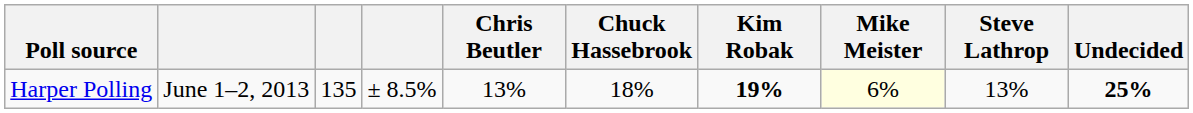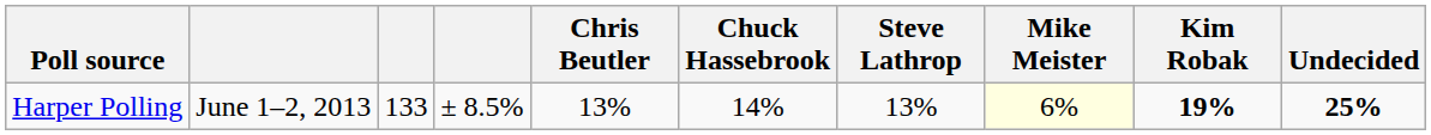 <table class="wikitable" style="text-align:center">
 <tr valign= bottom>
 <th>Poll source</th>
 <th></th>
 <th></th>
 <th></th>
 <th style="width:75px;">Chris<br>Beutler</th>
 <th style="width:75px;">Chuck<br>Hassebrook</th>
+<th style="width:75px;">Steve<br>Lathrop</th>
+<th style="width:75px;">Mike<br>Meister</th>
 <th style="width:75px;">Kim<br>Robak</th>
-<th style="width:75px;">Mike<br>Meister</th>
-<th style="width:75px;">Steve<br>Lathrop</th>
 <th>Undecided</th>
 </tr>
 <tr>
 <td align=left><a href='#'>Harper Polling</a></td>
 <td>June 1–2, 2013</td>
-<td>135</td>
+<td>133</td>
 <td>± 8.5%</td>
 <td>13%</td>
-<td>18%</td>
+<td>14%</td>
+<td>13%</td>
+<td style="background: lightyellow;">6%</td>
 <td><strong>19%</strong></td>
-<td style="background: lightyellow;">6%</td>
-<td>13%</td>
 <td><strong>25%</strong></td>
 </tr>
 </table>
